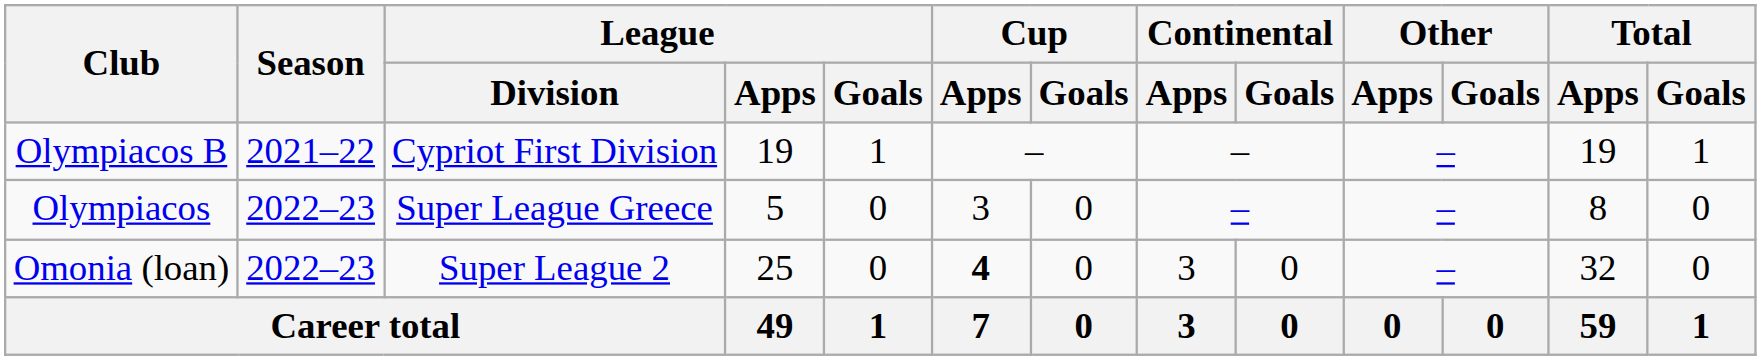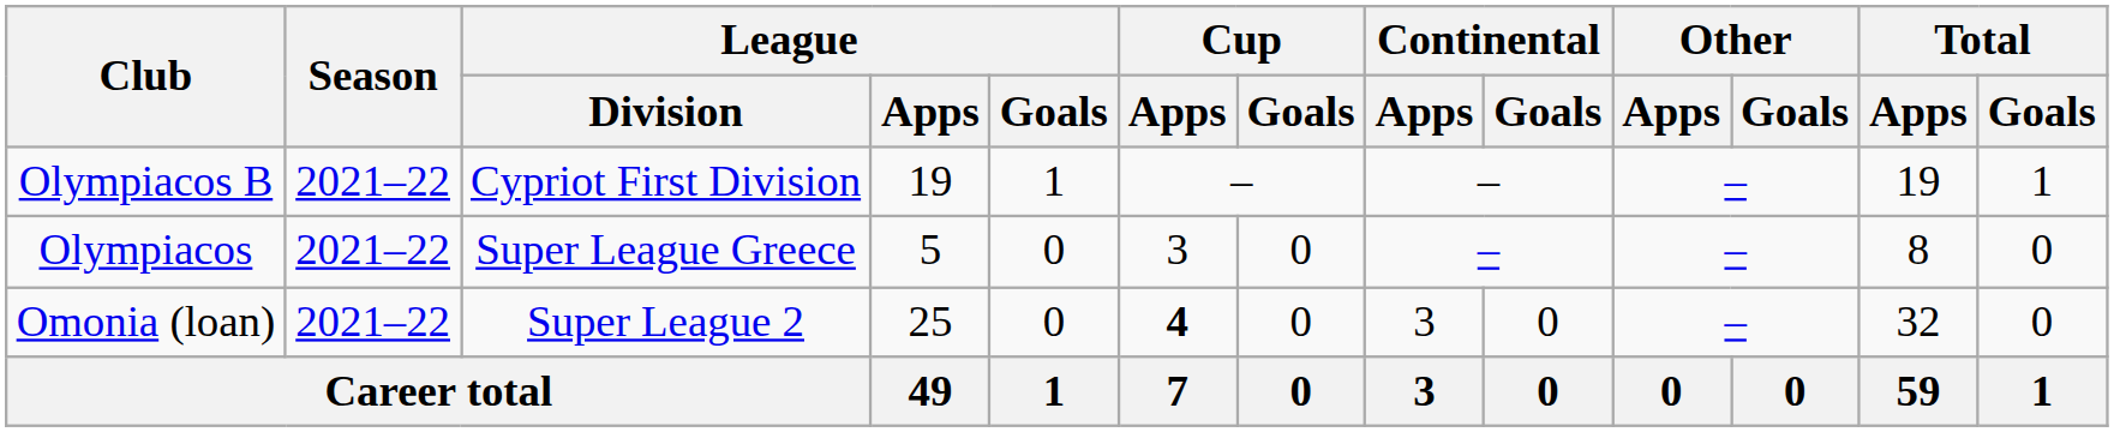 <table class="wikitable" style="text-align: center">
 <tr>
 <th rowspan="2">Club</th>
 <th rowspan="2">Season</th>
 <th colspan="3">League</th>
 <th colspan="2">Cup</th>
 <th colspan="2">Continental</th>
 <th colspan="2">Other</th>
 <th colspan="2">Total</th>
 </tr>
 <tr>
 <th>Division</th>
 <th>Apps</th>
 <th>Goals</th>
 <th>Apps</th>
 <th>Goals</th>
 <th>Apps</th>
 <th>Goals</th>
 <th>Apps</th>
 <th>Goals</th>
 <th>Apps</th>
 <th>Goals</th>
 </tr>
 <tr>
 <td><a href='#'>Olympiacos B</a></td>
 <td><a href='#'>2021–22</a></td>
 <td><a href='#'>Cypriot First Division</a></td>
 <td>19</td>
 <td>1</td>
 <td colspan="2">–</td>
 <td colspan="2">–</td>
 <td colspan="2"><a href='#'>–</a></td>
 <td>19</td>
 <td>1</td>
 </tr>
 <tr>
 <td><a href='#'>Olympiacos</a></td>
-<td><a href='#'>2022–23</a></td>
+<td><a href='#'>2021–22</a></td>
 <td><a href='#'>Super League Greece</a></td>
 <td>5</td>
 <td>0</td>
 <td>3</td>
 <td>0</td>
 <td colspan="2"><a href='#'>–</a></td>
 <td colspan="2"><a href='#'>–</a></td>
 <td>8</td>
 <td>0</td>
 </tr>
 <tr>
 <td><a href='#'>Omonia</a> (loan)</td>
-<td><a href='#'>2022–23</a></td>
+<td><a href='#'>2021–22</a></td>
 <td><a href='#'>Super League 2</a></td>
 <td>25</td>
 <td>0</td>
 <td><strong>4</strong></td>
 <td>0</td>
 <td>3</td>
 <td>0</td>
 <td colspan="2"><a href='#'>–</a></td>
 <td>32</td>
 <td>0</td>
 </tr>
 <tr>
 <th colspan="3"><strong>Career total</strong></th>
 <th>49</th>
 <th>1</th>
 <th>7</th>
 <th>0</th>
 <th>3</th>
 <th>0</th>
 <th>0</th>
 <th>0</th>
 <th>59</th>
 <th>1</th>
 </tr>
 </table>
